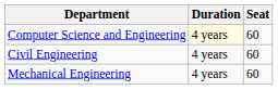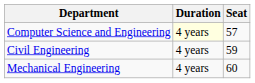 <table class="wikitable" border="1" width=>
 <tr>
 <th>Department</th>
 <th>Duration</th>
 <th>Seat</th>
 </tr>
 <tr>
 <td><a href='#'>Computer Science and Engineering</a></td>
 <td style="background: lightyellow;">4 years</td>
-<td>60</td>
+<td>57</td>
 </tr>
 <tr>
 <td><a href='#'>Civil Engineering</a></td>
 <td>4 years</td>
-<td>60</td>
+<td>59</td>
 </tr>
 <tr>
 <td><a href='#'>Mechanical Engineering</a></td>
 <td>4 years</td>
 <td>60</td>
 </tr>
 </table>
